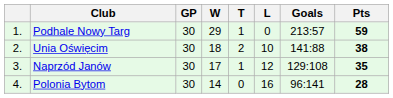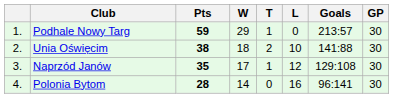 <table class="wikitable">
 <tr>
 <th width="30"></th>
 <th width="200">Club</th>
-<th width="30">GP</th>
+<th width="70">Pts</th>
 <th width="30">W</th>
 <th width="30">T</th>
 <th width="30">L</th>
 <th width="70">Goals</th>
-<th width="70">Pts</th>
+<th width="30">GP</th>
 </tr>
 <tr bgcolor="#e6fae6" align="center">
 <td>1.</td>
 <td align="left"><a href='#'>Podhale Nowy Targ</a></td>
-<td>30</td>
+<td><strong>59</strong></td>
 <td>29</td>
 <td>1</td>
 <td>0</td>
 <td>213:57</td>
-<td><strong>59</strong></td>
+<td>30</td>
 </tr>
 <tr bgcolor="#e6fae6" align="center">
 <td>2.</td>
 <td align="left"><a href='#'>Unia Oświęcim</a></td>
-<td>30</td>
+<td><strong>38</strong></td>
 <td>18</td>
 <td>2</td>
 <td>10</td>
 <td>141:88</td>
-<td><strong>38</strong></td>
+<td>30</td>
 </tr>
 <tr bgcolor="#e6fae6" align="center">
 <td>3.</td>
 <td align="left"><a href='#'>Naprzód Janów</a></td>
-<td>30</td>
+<td><strong>35</strong></td>
 <td>17</td>
 <td>1</td>
 <td>12</td>
 <td>129:108</td>
-<td><strong>35</strong></td>
+<td>30</td>
 </tr>
 <tr bgcolor="#e6fae6" align="center">
 <td>4.</td>
 <td align="left"><a href='#'>Polonia Bytom</a></td>
-<td>30</td>
+<td><strong>28</strong></td>
 <td>14</td>
 <td>0</td>
 <td>16</td>
 <td>96:141</td>
-<td><strong>28</strong></td>
+<td>30</td>
 </tr>
 </table>
